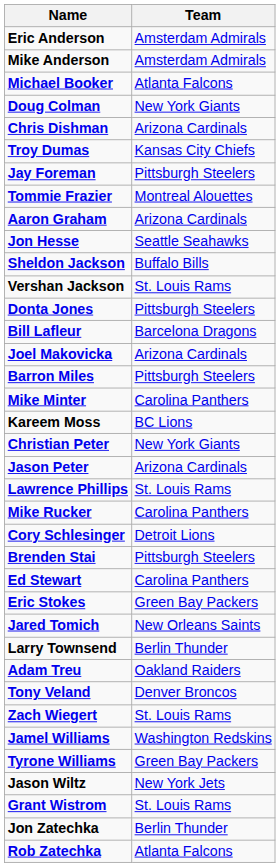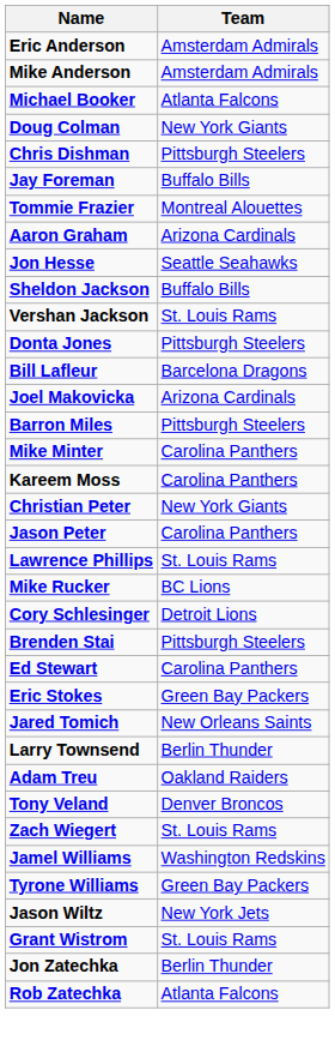 <table class="wikitable">
 <tr>
 <th>Name</th>
 <th>Team</th>
 </tr>
 <tr>
 <td><strong>Eric Anderson</strong></td>
 <td><a href='#'>Amsterdam Admirals</a></td>
 </tr>
 <tr>
 <td><strong>Mike Anderson</strong></td>
 <td><a href='#'>Amsterdam Admirals</a></td>
 </tr>
 <tr>
 <td><strong><a href='#'>Michael Booker</a></strong></td>
 <td><a href='#'>Atlanta Falcons</a></td>
 </tr>
 <tr>
 <td><strong><a href='#'>Doug Colman</a></strong></td>
 <td><a href='#'>New York Giants</a></td>
 </tr>
 <tr>
 <td><strong><a href='#'>Chris Dishman</a></strong></td>
-<td><a href='#'>Arizona Cardinals</a></td>
-</tr>
-<tr>
-<td><strong><a href='#'>Troy Dumas</a></strong></td>
-<td><a href='#'>Kansas City Chiefs</a></td>
+<td><a href='#'>Pittsburgh Steelers</a></td>
 </tr>
 <tr>
 <td><strong><a href='#'>Jay Foreman</a></strong></td>
-<td><a href='#'>Pittsburgh Steelers</a></td>
+<td><a href='#'>Buffalo Bills</a></td>
 </tr>
 <tr>
 <td><strong><a href='#'>Tommie Frazier</a></strong></td>
 <td><a href='#'>Montreal Alouettes</a></td>
 </tr>
 <tr>
 <td><strong><a href='#'>Aaron Graham</a></strong></td>
 <td><a href='#'>Arizona Cardinals</a></td>
 </tr>
 <tr>
 <td><strong><a href='#'>Jon Hesse</a></strong></td>
 <td><a href='#'>Seattle Seahawks</a></td>
 </tr>
 <tr>
 <td><strong><a href='#'>Sheldon Jackson</a></strong></td>
 <td><a href='#'>Buffalo Bills</a></td>
 </tr>
 <tr>
 <td><strong>Vershan Jackson</strong></td>
 <td><a href='#'>St. Louis Rams</a></td>
 </tr>
 <tr>
 <td><strong><a href='#'>Donta Jones</a></strong></td>
 <td><a href='#'>Pittsburgh Steelers</a></td>
 </tr>
 <tr>
 <td><strong><a href='#'>Bill Lafleur</a></strong></td>
 <td><a href='#'>Barcelona Dragons</a></td>
 </tr>
 <tr>
 <td><strong><a href='#'>Joel Makovicka</a></strong></td>
 <td><a href='#'>Arizona Cardinals</a></td>
 </tr>
 <tr>
 <td><strong><a href='#'>Barron Miles</a></strong></td>
 <td><a href='#'>Pittsburgh Steelers</a></td>
 </tr>
 <tr>
 <td><strong><a href='#'>Mike Minter</a></strong></td>
 <td><a href='#'>Carolina Panthers</a></td>
 </tr>
 <tr>
 <td><strong>Kareem Moss</strong></td>
-<td><a href='#'>BC Lions</a></td>
+<td><a href='#'>Carolina Panthers</a></td>
 </tr>
 <tr>
 <td><strong><a href='#'>Christian Peter</a></strong></td>
 <td><a href='#'>New York Giants</a></td>
 </tr>
 <tr>
 <td><strong><a href='#'>Jason Peter</a></strong></td>
-<td><a href='#'>Arizona Cardinals</a></td>
+<td><a href='#'>Carolina Panthers</a></td>
 </tr>
 <tr>
 <td><strong><a href='#'>Lawrence Phillips</a></strong></td>
 <td><a href='#'>St. Louis Rams</a></td>
 </tr>
 <tr>
 <td><strong><a href='#'>Mike Rucker</a></strong></td>
-<td><a href='#'>Carolina Panthers</a></td>
+<td><a href='#'>BC Lions</a></td>
 </tr>
 <tr>
 <td><strong><a href='#'>Cory Schlesinger</a></strong></td>
 <td><a href='#'>Detroit Lions</a></td>
 </tr>
 <tr>
 <td><strong><a href='#'>Brenden Stai</a></strong></td>
 <td><a href='#'>Pittsburgh Steelers</a></td>
 </tr>
 <tr>
 <td><strong><a href='#'>Ed Stewart</a></strong></td>
 <td><a href='#'>Carolina Panthers</a></td>
 </tr>
 <tr>
 <td><strong><a href='#'>Eric Stokes</a></strong></td>
 <td><a href='#'>Green Bay Packers</a></td>
 </tr>
 <tr>
 <td><strong><a href='#'>Jared Tomich</a></strong></td>
 <td><a href='#'>New Orleans Saints</a></td>
 </tr>
 <tr>
 <td><strong>Larry Townsend</strong></td>
 <td><a href='#'>Berlin Thunder</a></td>
 </tr>
 <tr>
 <td><strong><a href='#'>Adam Treu</a></strong></td>
 <td><a href='#'>Oakland Raiders</a></td>
 </tr>
 <tr>
 <td><strong><a href='#'>Tony Veland</a></strong></td>
 <td><a href='#'>Denver Broncos</a></td>
 </tr>
 <tr>
 <td><strong><a href='#'>Zach Wiegert</a></strong></td>
 <td><a href='#'>St. Louis Rams</a></td>
 </tr>
 <tr>
 <td><strong><a href='#'>Jamel Williams</a></strong></td>
 <td><a href='#'>Washington Redskins</a></td>
 </tr>
 <tr>
 <td><strong><a href='#'>Tyrone Williams</a></strong></td>
 <td><a href='#'>Green Bay Packers</a></td>
 </tr>
 <tr>
 <td><strong>Jason Wiltz</strong></td>
 <td><a href='#'>New York Jets</a></td>
 </tr>
 <tr>
 <td><strong><a href='#'>Grant Wistrom</a></strong></td>
 <td><a href='#'>St. Louis Rams</a></td>
 </tr>
 <tr>
 <td><strong>Jon Zatechka</strong></td>
 <td><a href='#'>Berlin Thunder</a></td>
 </tr>
 <tr>
 <td><strong><a href='#'>Rob Zatechka</a></strong></td>
 <td><a href='#'>Atlanta Falcons</a></td>
 </tr>
 </table>
